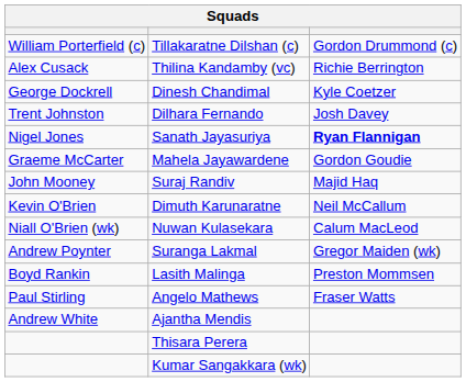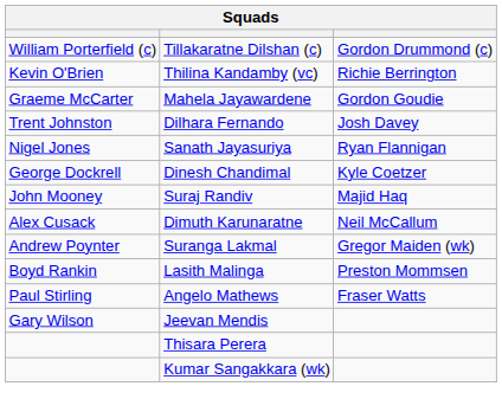 <table class="wikitable">
 <tr>
 <th colspan=3>Squads</th>
 </tr>
 <tr>
 <th></th>
 <th></th>
 <th></th>
 </tr>
 <tr>
 <td><a href='#'>William Porterfield</a> (<a href='#'>c</a>)</td>
 <td><a href='#'>Tillakaratne Dilshan</a> (<a href='#'>c</a>)</td>
 <td><a href='#'>Gordon Drummond</a> (<a href='#'>c</a>)</td>
 </tr>
 <tr>
-<td><a href='#'>Alex Cusack</a></td>
+<td><a href='#'>Kevin O'Brien</a></td>
 <td><a href='#'>Thilina Kandamby</a> (<a href='#'>vc</a>)</td>
 <td><a href='#'>Richie Berrington</a></td>
 </tr>
 <tr>
-<td><a href='#'>George Dockrell</a></td>
-<td><a href='#'>Dinesh Chandimal</a></td>
-<td><a href='#'>Kyle Coetzer</a></td>
+<td><a href='#'>Graeme McCarter</a></td>
+<td><a href='#'>Mahela Jayawardene</a></td>
+<td><a href='#'>Gordon Goudie</a></td>
 </tr>
 <tr>
 <td><a href='#'>Trent Johnston</a></td>
 <td><a href='#'>Dilhara Fernando</a></td>
 <td><a href='#'>Josh Davey</a></td>
 </tr>
 <tr>
 <td><a href='#'>Nigel Jones</a></td>
 <td><a href='#'>Sanath Jayasuriya</a></td>
-<td><strong><a href='#'>Ryan Flannigan</a></strong></td>
+<td><a href='#'>Ryan Flannigan</a></td>
 </tr>
 <tr>
-<td><a href='#'>Graeme McCarter</a></td>
-<td><a href='#'>Mahela Jayawardene</a></td>
-<td><a href='#'>Gordon Goudie</a></td>
+<td><a href='#'>George Dockrell</a></td>
+<td><a href='#'>Dinesh Chandimal</a></td>
+<td><a href='#'>Kyle Coetzer</a></td>
 </tr>
 <tr>
 <td><a href='#'>John Mooney</a></td>
 <td><a href='#'>Suraj Randiv</a></td>
 <td><a href='#'>Majid Haq</a></td>
 </tr>
 <tr>
-<td><a href='#'>Kevin O'Brien</a></td>
+<td><a href='#'>Alex Cusack</a></td>
 <td><a href='#'>Dimuth Karunaratne</a></td>
 <td><a href='#'>Neil McCallum</a></td>
-</tr>
-<tr>
-<td><a href='#'>Niall O'Brien</a> (<a href='#'>wk</a>)</td>
-<td><a href='#'>Nuwan Kulasekara</a></td>
-<td><a href='#'>Calum MacLeod</a></td>
 </tr>
 <tr>
 <td><a href='#'>Andrew Poynter</a></td>
 <td><a href='#'>Suranga Lakmal</a></td>
 <td><a href='#'>Gregor Maiden</a> (<a href='#'>wk</a>)</td>
 </tr>
 <tr>
 <td><a href='#'>Boyd Rankin</a></td>
 <td><a href='#'>Lasith Malinga</a></td>
 <td><a href='#'>Preston Mommsen</a></td>
 </tr>
 <tr>
 <td><a href='#'>Paul Stirling</a></td>
 <td><a href='#'>Angelo Mathews</a></td>
 <td><a href='#'>Fraser Watts</a></td>
 </tr>
 <tr>
-<td><a href='#'>Andrew White</a></td>
-<td><a href='#'>Ajantha Mendis</a></td>
+<td><a href='#'>Gary Wilson</a></td>
+<td><a href='#'>Jeevan Mendis</a></td>
 <td></td>
 </tr>
 <tr>
 <td></td>
 <td><a href='#'>Thisara Perera</a></td>
 <td></td>
 </tr>
 <tr>
 <td></td>
 <td><a href='#'>Kumar Sangakkara</a> (<a href='#'>wk</a>)</td>
 <td></td>
 </tr>
 </table>
